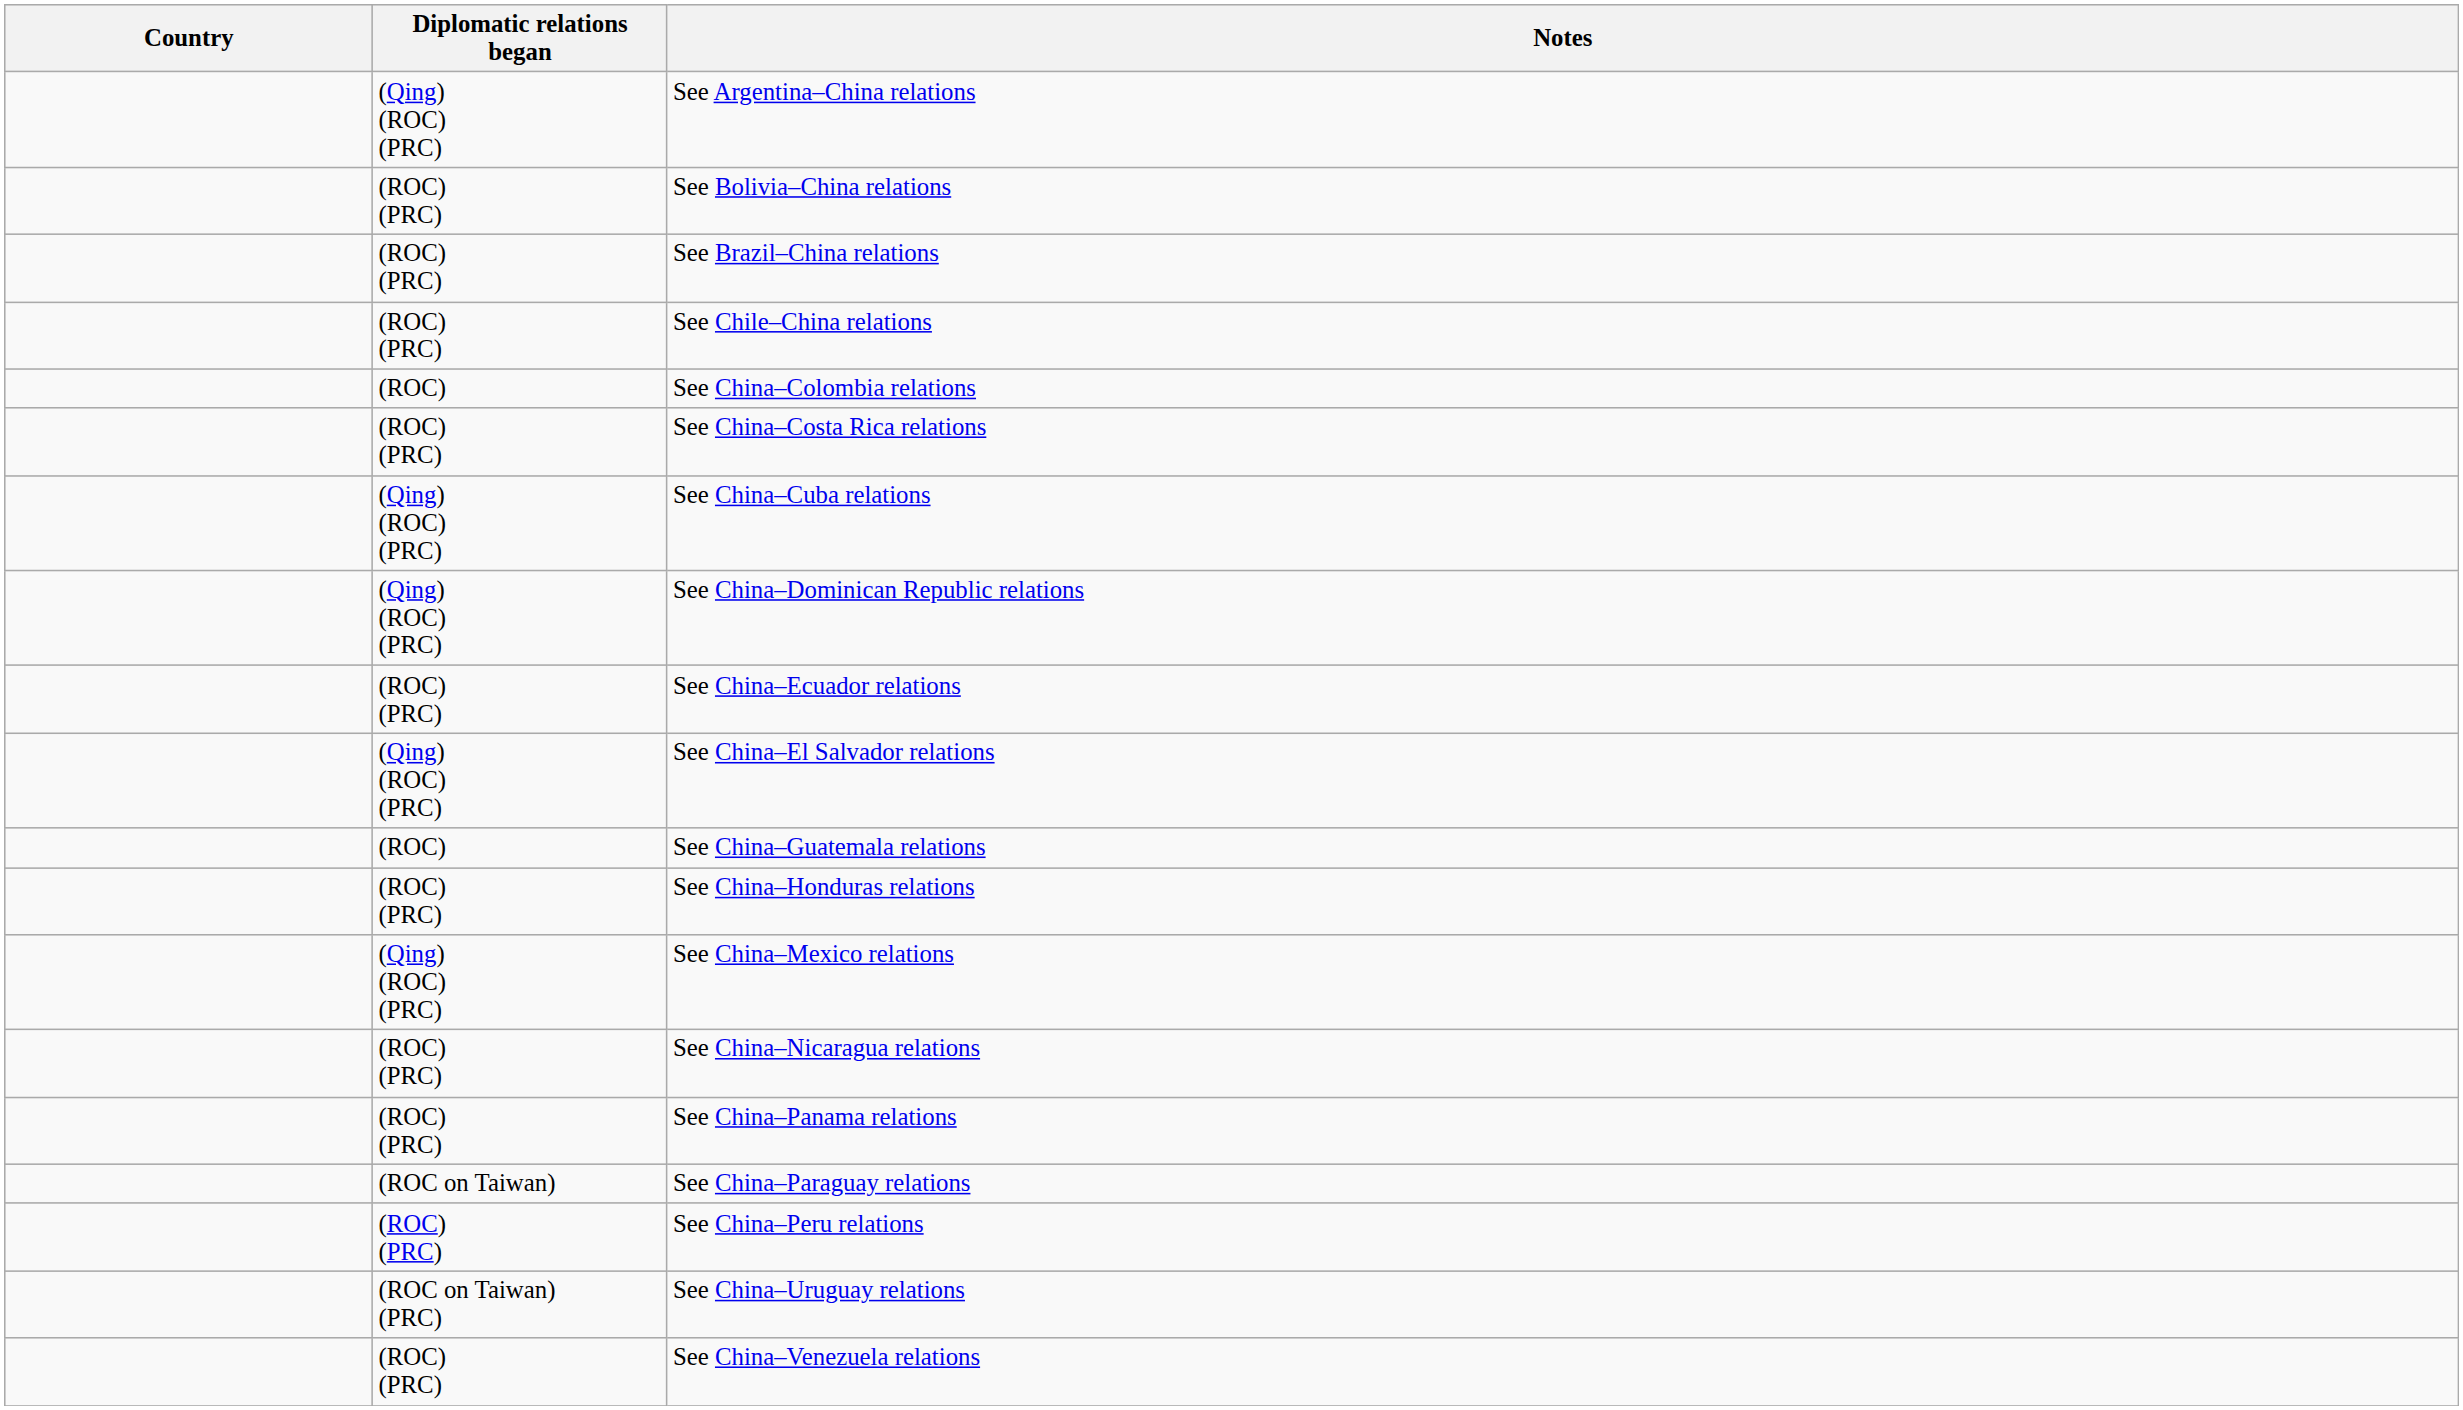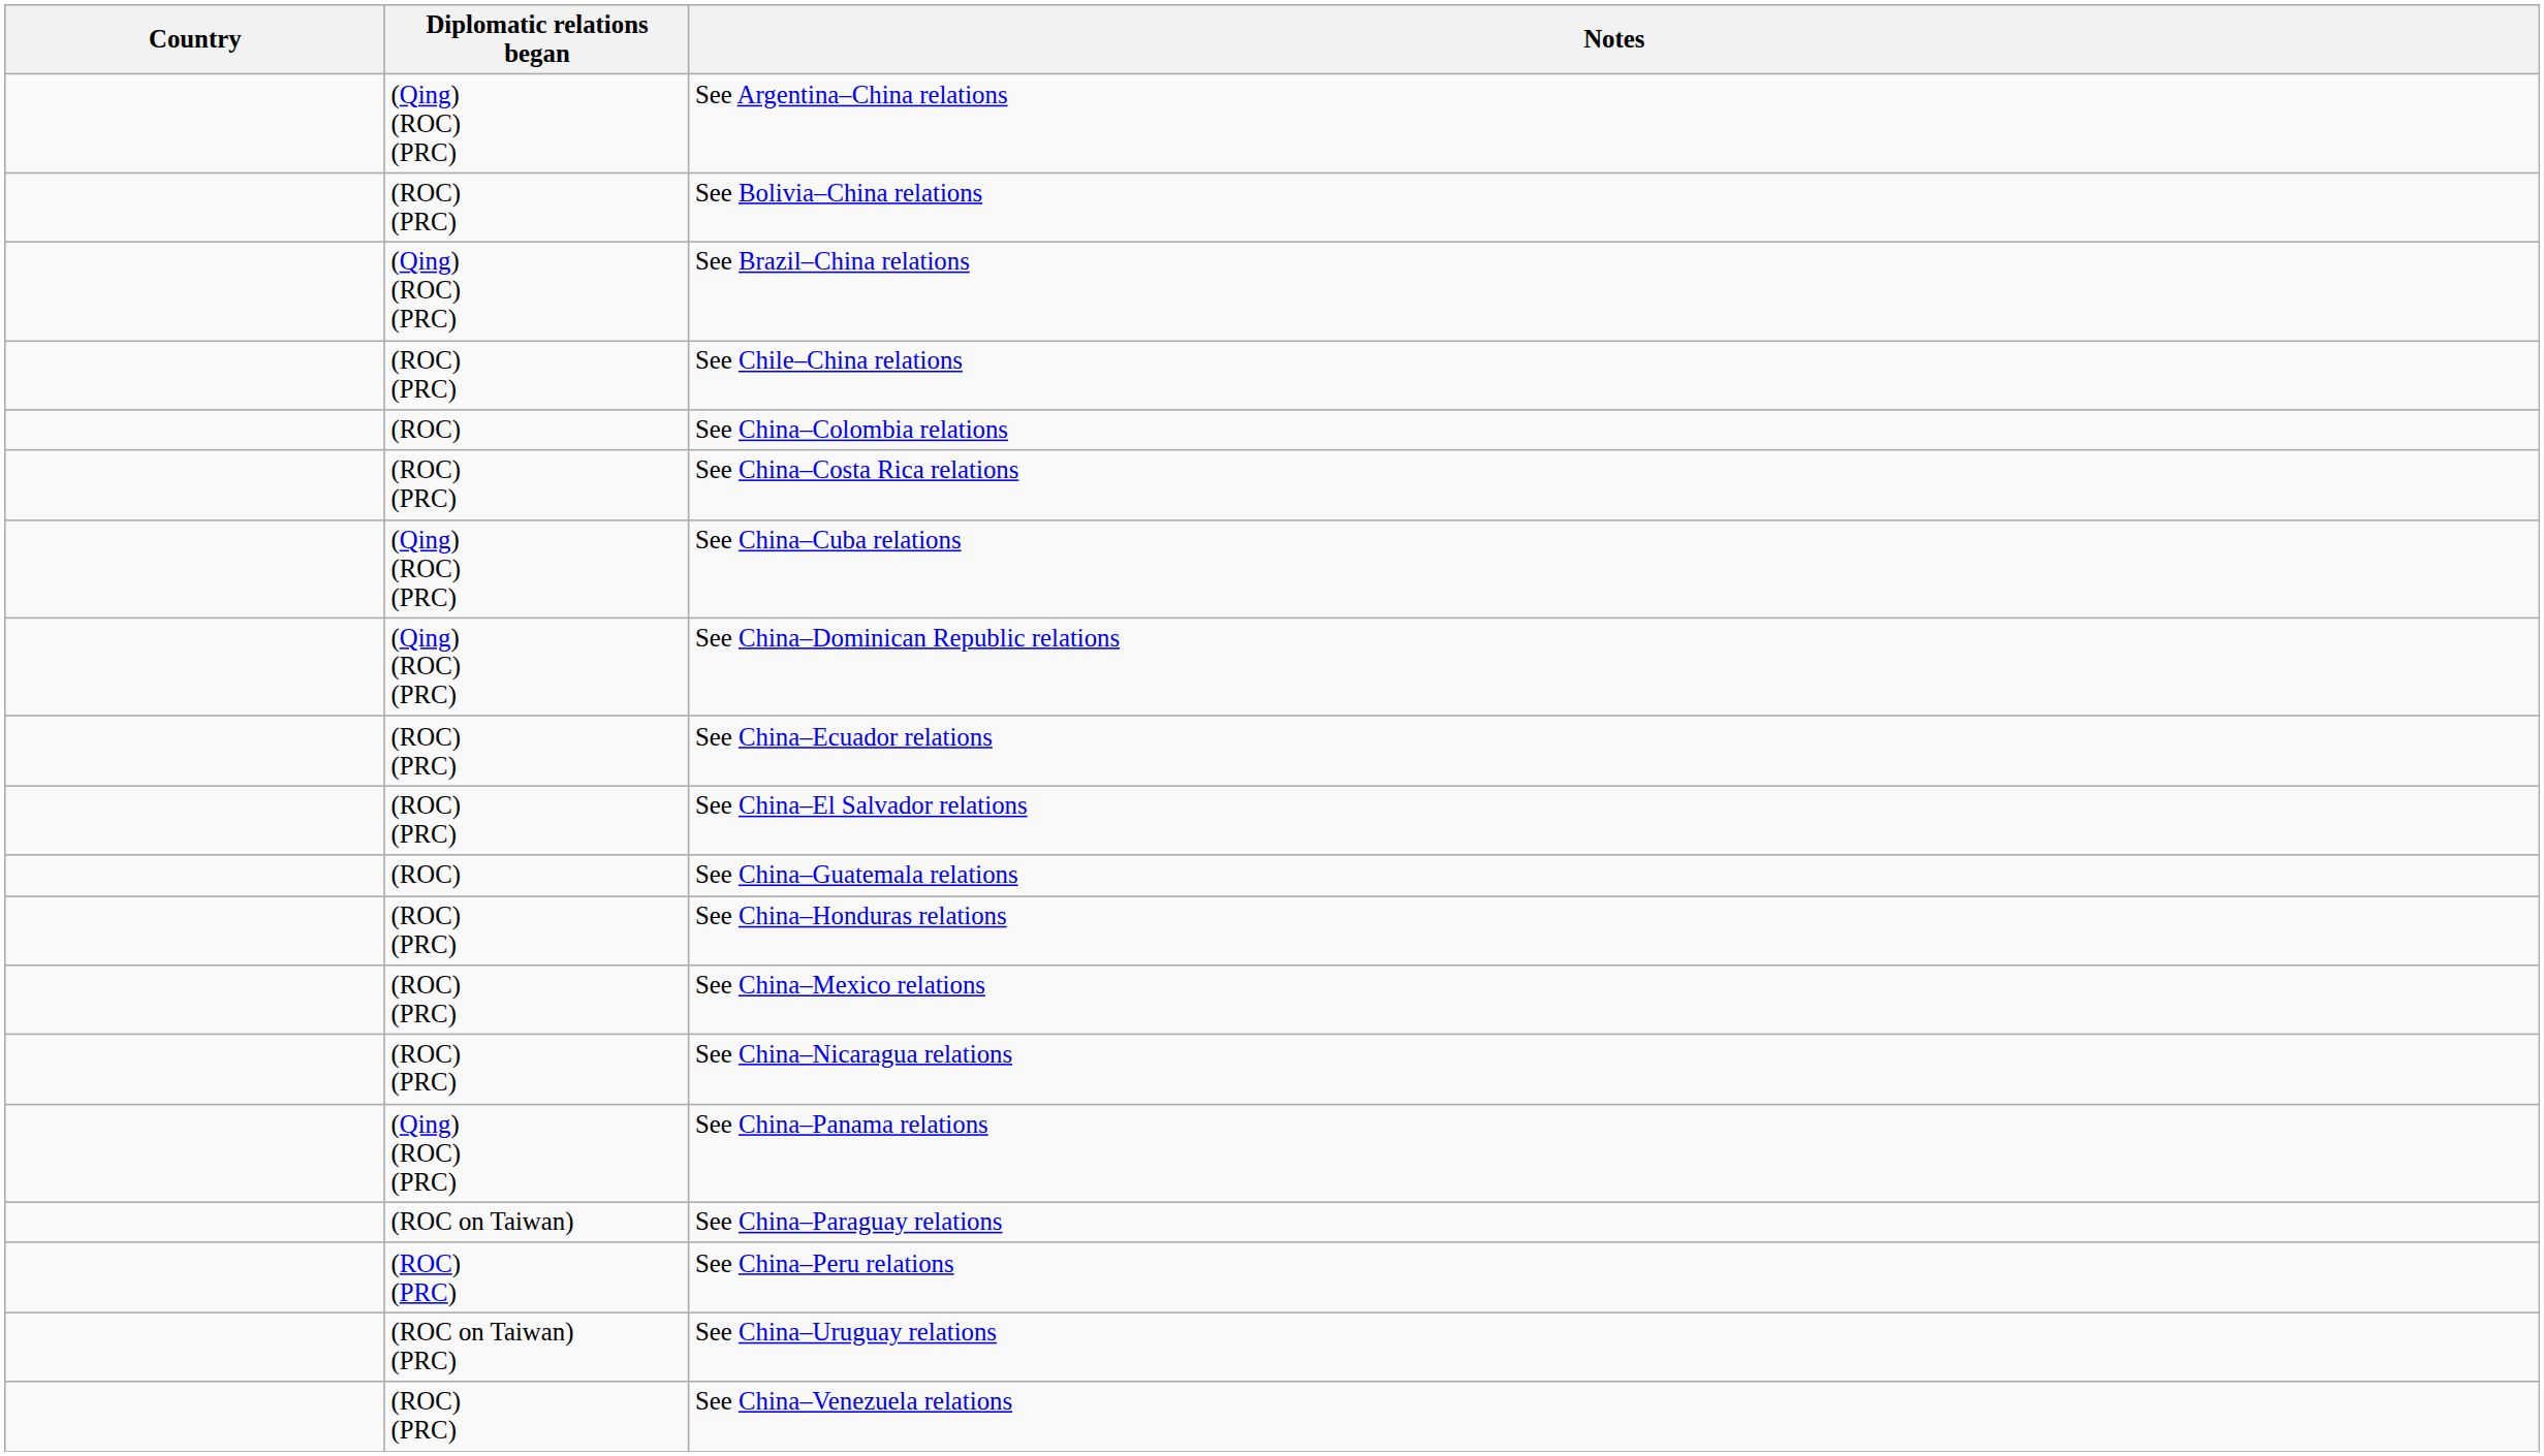 <table class="wikitable sortable" style="width:100%; margin:auto;">
 <tr>
 <th style="width:15%;">Country</th>
 <th style="width:12%;">Diplomatic relations began</th>
 <th>Notes</th>
 </tr>
 <tr valign="top">
 <td></td>
 <td> (<a href='#'>Qing</a>)<br> (ROC)<br> (PRC)</td>
 <td>See <a href='#'>Argentina–China relations</a></td>
 </tr>
 <tr valign="top">
 <td></td>
 <td> (ROC)<br> (PRC)</td>
 <td>See <a href='#'>Bolivia–China relations</a></td>
 </tr>
 <tr valign="top">
 <td></td>
-<td> (ROC)<br> (PRC)</td>
+<td> (<a href='#'>Qing</a>)<br> (ROC)<br> (PRC)</td>
 <td>See <a href='#'>Brazil–China relations</a></td>
 </tr>
 <tr valign="top">
 <td></td>
 <td> (ROC)<br> (PRC)</td>
 <td>See <a href='#'>Chile–China relations</a></td>
 </tr>
 <tr valign="top">
 <td></td>
 <td> (ROC)</td>
 <td>See <a href='#'>China–Colombia relations</a></td>
 </tr>
 <tr valign="top">
 <td></td>
 <td> (ROC)<br> (PRC)</td>
 <td>See <a href='#'>China–Costa Rica relations</a></td>
 </tr>
 <tr valign="top">
 <td></td>
 <td> (<a href='#'>Qing</a>)<br> (ROC)<br> (PRC)</td>
 <td>See <a href='#'>China–Cuba relations</a></td>
 </tr>
 <tr valign="top">
 <td></td>
 <td> (<a href='#'>Qing</a>)<br> (ROC)<br> (PRC)</td>
 <td>See <a href='#'>China–Dominican Republic relations</a></td>
 </tr>
 <tr valign="top">
 <td></td>
 <td> (ROC)<br> (PRC)</td>
 <td>See <a href='#'>China–Ecuador relations</a></td>
 </tr>
 <tr valign="top">
 <td></td>
-<td> (<a href='#'>Qing</a>)<br> (ROC)<br> (PRC)</td>
+<td> (ROC)<br> (PRC)</td>
 <td>See <a href='#'>China–El Salvador relations</a></td>
 </tr>
 <tr valign="top">
 <td></td>
 <td> (ROC)</td>
 <td>See <a href='#'>China–Guatemala relations</a></td>
 </tr>
 <tr valign="top">
 <td></td>
 <td> (ROC)<br> (PRC)</td>
 <td>See <a href='#'>China–Honduras relations</a></td>
 </tr>
 <tr valign="top">
 <td></td>
-<td> (<a href='#'>Qing</a>)<br> (ROC)<br> (PRC)</td>
+<td> (ROC)<br> (PRC)</td>
 <td>See <a href='#'>China–Mexico relations</a></td>
 </tr>
 <tr valign="top">
 <td></td>
 <td> (ROC)<br> (PRC)</td>
 <td>See <a href='#'>China–Nicaragua relations</a></td>
 </tr>
 <tr valign="top">
 <td></td>
-<td> (ROC)<br> (PRC)</td>
+<td> (<a href='#'>Qing</a>)<br> (ROC)<br> (PRC)</td>
 <td>See <a href='#'>China–Panama relations</a></td>
 </tr>
 <tr valign="top">
 <td></td>
 <td> (ROC on Taiwan)</td>
 <td>See <a href='#'>China–Paraguay relations</a></td>
 </tr>
 <tr valign="top">
 <td></td>
 <td> (<a href='#'>ROC</a>)<br> (<a href='#'>PRC</a>)</td>
 <td>See <a href='#'>China–Peru relations</a></td>
 </tr>
 <tr valign="top">
 <td></td>
 <td> (ROC on Taiwan)<br> (PRC)</td>
 <td>See <a href='#'>China–Uruguay relations</a></td>
 </tr>
 <tr valign="top">
 <td></td>
 <td> (ROC)<br> (PRC)</td>
 <td>See <a href='#'>China–Venezuela relations</a></td>
 </tr>
 </table>
